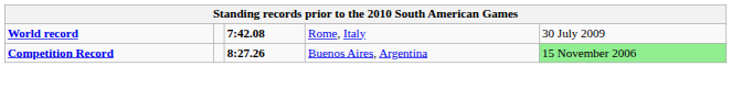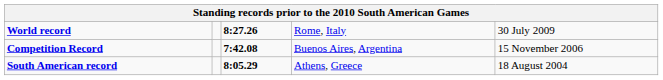 <table class="wikitable" width=75%>
 <tr>
 <th colspan="5">Standing records prior to the 2010 South American Games</th>
 </tr>
 <tr>
 <td><strong><a href='#'>World record</a></strong></td>
 <td></td>
-<td><strong>7:42.08</strong></td>
+<td><strong>8:27.26</strong></td>
 <td><a href='#'>Rome</a>, <a href='#'>Italy</a></td>
 <td>30 July 2009</td>
 </tr>
 <tr>
 <td><strong><a href='#'>Competition Record</a></strong></td>
 <td></td>
-<td><strong>8:27.26</strong></td>
+<td><strong>7:42.08</strong></td>
 <td><a href='#'>Buenos Aires</a>, <a href='#'>Argentina</a></td>
-<td style="background: lightgreen;">15 November 2006</td>
+<td>15 November 2006</td>
+</tr>
+<tr>
+<td><strong><a href='#'>South American record</a></strong></td>
+<td></td>
+<td><strong>8:05.29</strong></td>
+<td><a href='#'>Athens</a>, <a href='#'>Greece</a></td>
+<td>18 August 2004</td>
 </tr>
 </table>
